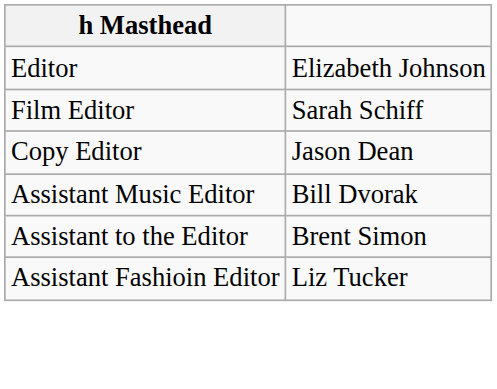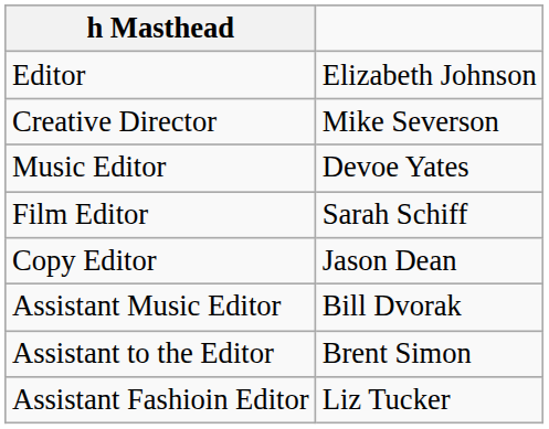 <table class="wikitable">
 <tr>
 <th>h Masthead</th>
 </tr>
 <tr>
 <td>Editor</td>
 <td>Elizabeth Johnson</td>
+</tr>
+<tr>
+<td>Creative Director</td>
+<td>Mike Severson</td>
+</tr>
+<tr>
+<td>Music Editor</td>
+<td>Devoe Yates</td>
 </tr>
 <tr>
 <td>Film Editor</td>
 <td>Sarah Schiff</td>
 </tr>
 <tr>
 <td>Copy Editor</td>
 <td>Jason Dean</td>
 </tr>
 <tr>
 <td>Assistant Music Editor</td>
 <td>Bill Dvorak</td>
 </tr>
 <tr>
 <td>Assistant to the Editor</td>
 <td>Brent Simon</td>
 </tr>
 <tr>
 <td>Assistant Fashioin Editor</td>
 <td>Liz Tucker</td>
 </tr>
 </table>
